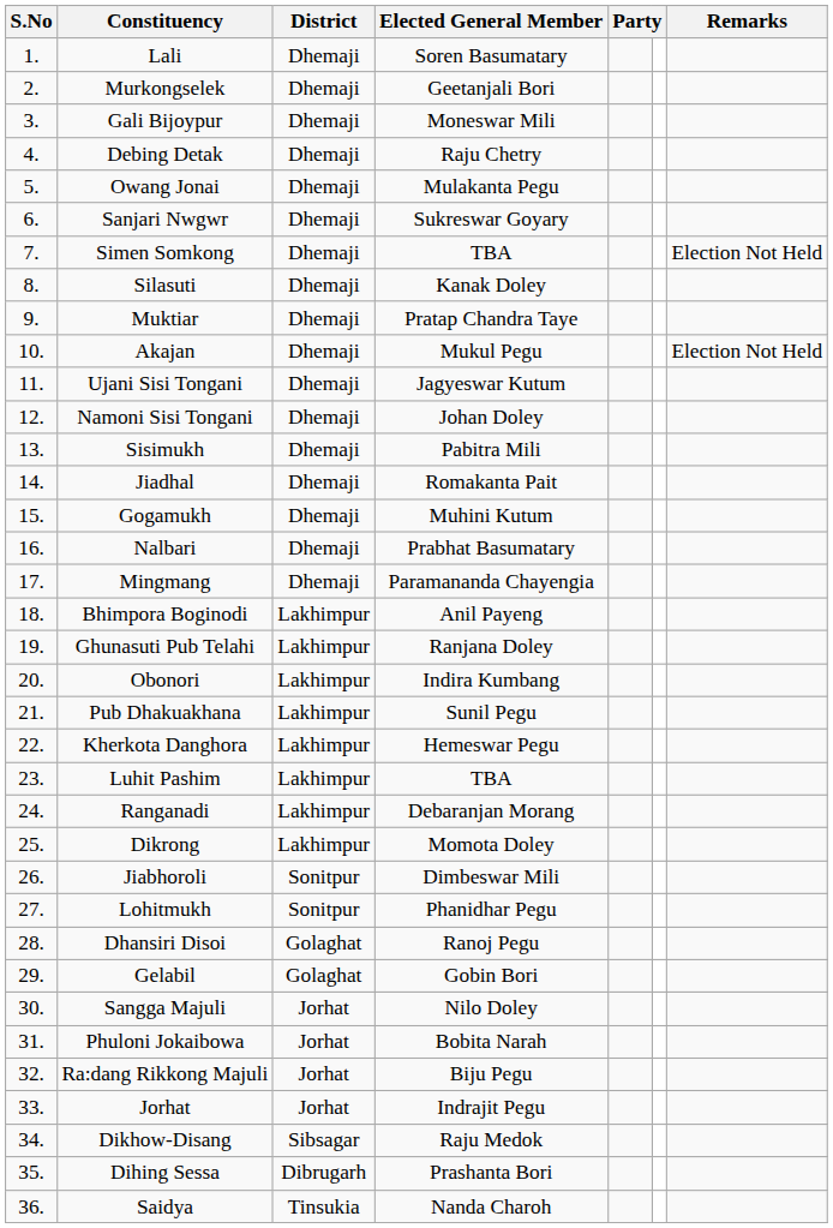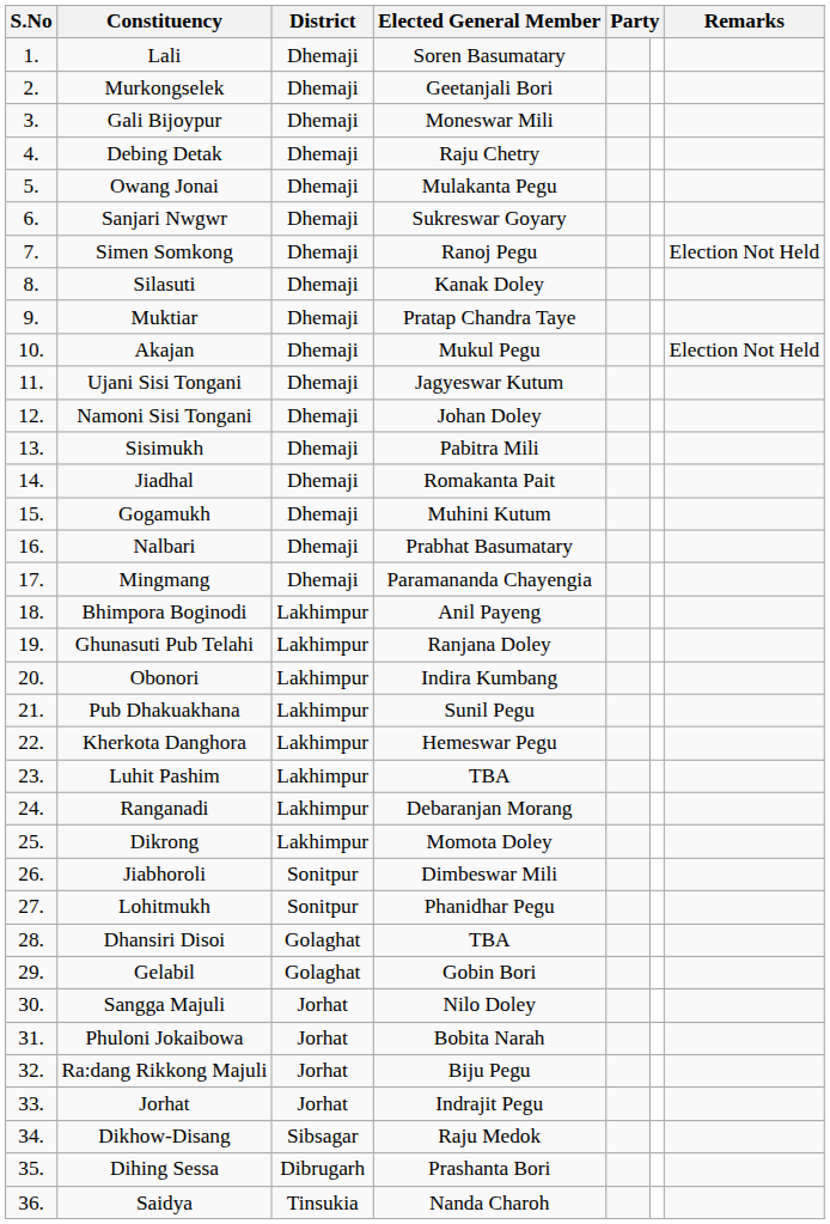 <table class="wikitable sortable" style="text-align:center;">
 <tr>
 <th>S.No</th>
 <th>Constituency</th>
 <th>District</th>
 <th>Elected General Member</th>
 <th colspan="2" scope="col">Party</th>
 <th>Remarks</th>
 </tr>
 <tr>
 <td>1.</td>
 <td>Lali</td>
 <td>Dhemaji</td>
 <td>Soren Basumatary</td>
 <td></td>
 <td width="4px" bgcolor="white"></td>
 <td></td>
 </tr>
 <tr>
 <td>2.</td>
 <td>Murkongselek</td>
 <td>Dhemaji</td>
 <td>Geetanjali Bori</td>
 <td></td>
 <td width="4px" bgcolor="white"></td>
 <td></td>
 </tr>
 <tr>
 <td>3.</td>
 <td>Gali Bijoypur</td>
 <td>Dhemaji</td>
 <td>Moneswar Mili</td>
 <td></td>
 <td width="4px" bgcolor="white"></td>
 <td></td>
 </tr>
 <tr>
 <td>4.</td>
 <td>Debing Detak</td>
 <td>Dhemaji</td>
 <td>Raju Chetry</td>
 <td></td>
 <td width="4px" bgcolor="white"></td>
 <td></td>
 </tr>
 <tr>
 <td>5.</td>
 <td>Owang Jonai</td>
 <td>Dhemaji</td>
 <td>Mulakanta Pegu</td>
 <td></td>
 <td width="4px" bgcolor="white"></td>
 <td></td>
 </tr>
 <tr>
 <td>6.</td>
 <td>Sanjari Nwgwr</td>
 <td>Dhemaji</td>
 <td>Sukreswar Goyary</td>
 <td></td>
 <td width="4px" bgcolor="white"></td>
 <td></td>
 </tr>
 <tr>
 <td>7.</td>
 <td>Simen Somkong</td>
 <td>Dhemaji</td>
-<td>TBA</td>
+<td>Ranoj Pegu</td>
 <td></td>
 <td width="4px" bgcolor="white"></td>
 <td>Election Not Held</td>
 </tr>
 <tr>
 <td>8.</td>
 <td>Silasuti</td>
 <td>Dhemaji</td>
 <td>Kanak Doley</td>
 <td></td>
 <td width="4px" bgcolor="white"></td>
 <td></td>
 </tr>
 <tr>
 <td>9.</td>
 <td>Muktiar</td>
 <td>Dhemaji</td>
 <td>Pratap Chandra Taye</td>
 <td></td>
 <td width="4px" bgcolor="white"></td>
 <td></td>
 </tr>
 <tr>
 <td>10.</td>
 <td>Akajan</td>
 <td>Dhemaji</td>
 <td>Mukul Pegu</td>
 <td></td>
 <td width="4px" bgcolor="white"></td>
 <td>Election Not Held</td>
 </tr>
 <tr>
 <td>11.</td>
 <td>Ujani Sisi Tongani</td>
 <td>Dhemaji</td>
 <td>Jagyeswar Kutum</td>
 <td></td>
 <td width="4px" bgcolor="white"></td>
 <td></td>
 </tr>
 <tr>
 <td>12.</td>
 <td>Namoni Sisi Tongani</td>
 <td>Dhemaji</td>
 <td>Johan Doley</td>
 <td></td>
 <td width="4px" bgcolor="white"></td>
 <td></td>
 </tr>
 <tr>
 <td>13.</td>
 <td>Sisimukh</td>
 <td>Dhemaji</td>
 <td>Pabitra Mili</td>
 <td></td>
 <td width="4px" bgcolor="white"></td>
 <td></td>
 </tr>
 <tr>
 <td>14.</td>
 <td>Jiadhal</td>
 <td>Dhemaji</td>
 <td>Romakanta Pait</td>
 <td></td>
 <td width="4px" bgcolor="white"></td>
 <td></td>
 </tr>
 <tr>
 <td>15.</td>
 <td>Gogamukh</td>
 <td>Dhemaji</td>
 <td>Muhini Kutum</td>
 <td></td>
 <td width="4px" bgcolor="white"></td>
 <td></td>
 </tr>
 <tr>
 <td>16.</td>
 <td>Nalbari</td>
 <td>Dhemaji</td>
 <td>Prabhat Basumatary</td>
 <td></td>
 <td width="4px" bgcolor="white"></td>
 <td></td>
 </tr>
 <tr>
 <td>17.</td>
 <td>Mingmang</td>
 <td>Dhemaji</td>
 <td>Paramananda Chayengia</td>
 <td></td>
 <td width="4px" bgcolor="white"></td>
 <td></td>
 </tr>
 <tr>
 <td>18.</td>
 <td>Bhimpora Boginodi</td>
 <td>Lakhimpur</td>
 <td>Anil Payeng</td>
 <td></td>
 <td width="4px" bgcolor="white"></td>
 <td></td>
 </tr>
 <tr>
 <td>19.</td>
 <td>Ghunasuti Pub Telahi</td>
 <td>Lakhimpur</td>
 <td>Ranjana Doley</td>
 <td></td>
 <td width="4px" bgcolor="white"></td>
 <td></td>
 </tr>
 <tr>
 <td>20.</td>
 <td>Obonori</td>
 <td>Lakhimpur</td>
 <td>Indira Kumbang</td>
 <td></td>
 <td width="4px" bgcolor="white"></td>
 <td></td>
 </tr>
 <tr>
 <td>21.</td>
 <td>Pub Dhakuakhana</td>
 <td>Lakhimpur</td>
 <td>Sunil Pegu</td>
 <td></td>
 <td width="4px" bgcolor="white"></td>
 <td></td>
 </tr>
 <tr>
 <td>22.</td>
 <td>Kherkota Danghora</td>
 <td>Lakhimpur</td>
 <td>Hemeswar Pegu</td>
 <td></td>
 <td width="4px" bgcolor="white"></td>
 <td></td>
 </tr>
 <tr>
 <td>23.</td>
 <td>Luhit Pashim</td>
 <td>Lakhimpur</td>
 <td>TBA</td>
 <td></td>
 <td width="4px" bgcolor="white"></td>
 <td></td>
 </tr>
 <tr>
 <td>24.</td>
 <td>Ranganadi</td>
 <td>Lakhimpur</td>
 <td>Debaranjan Morang</td>
 <td></td>
 <td width="4px" bgcolor="white"></td>
 <td></td>
 </tr>
 <tr>
 <td>25.</td>
 <td>Dikrong</td>
 <td>Lakhimpur</td>
 <td>Momota Doley</td>
 <td></td>
 <td width="4px" bgcolor="white"></td>
 <td></td>
 </tr>
 <tr>
 <td>26.</td>
 <td>Jiabhoroli</td>
 <td>Sonitpur</td>
 <td>Dimbeswar Mili</td>
 <td></td>
 <td width="4px" bgcolor="white"></td>
 <td></td>
 </tr>
 <tr>
 <td>27.</td>
 <td>Lohitmukh</td>
 <td>Sonitpur</td>
 <td>Phanidhar Pegu</td>
 <td></td>
 <td width="4px" bgcolor="white"></td>
 <td></td>
 </tr>
 <tr>
 <td>28.</td>
 <td>Dhansiri Disoi</td>
 <td>Golaghat</td>
-<td>Ranoj Pegu</td>
+<td>TBA</td>
 <td></td>
 <td width="4px" bgcolor="white"></td>
 <td></td>
 </tr>
 <tr>
 <td>29.</td>
 <td>Gelabil</td>
 <td>Golaghat</td>
 <td>Gobin Bori</td>
 <td></td>
 <td width="4px" bgcolor="white"></td>
 <td></td>
 </tr>
 <tr>
 <td>30.</td>
 <td>Sangga Majuli</td>
 <td>Jorhat</td>
 <td>Nilo Doley</td>
 <td></td>
 <td width="4px" bgcolor="white"></td>
 <td></td>
 </tr>
 <tr>
 <td>31.</td>
 <td>Phuloni Jokaibowa</td>
 <td>Jorhat</td>
 <td>Bobita Narah</td>
 <td></td>
 <td width="4px" bgcolor="white"></td>
 <td></td>
 </tr>
 <tr>
 <td>32.</td>
 <td>Ra:dang Rikkong Majuli</td>
 <td>Jorhat</td>
 <td>Biju Pegu</td>
 <td></td>
 <td width="4px" bgcolor="white"></td>
 <td></td>
 </tr>
 <tr>
 <td>33.</td>
 <td>Jorhat</td>
 <td>Jorhat</td>
 <td>Indrajit Pegu</td>
 <td></td>
 <td width="4px" bgcolor="white"></td>
 <td></td>
 </tr>
 <tr>
 <td>34.</td>
 <td>Dikhow-Disang</td>
 <td>Sibsagar</td>
 <td>Raju Medok</td>
 <td></td>
 <td width="4px" bgcolor="white"></td>
 <td></td>
 </tr>
 <tr>
 <td>35.</td>
 <td>Dihing Sessa</td>
 <td>Dibrugarh</td>
 <td>Prashanta Bori</td>
 <td></td>
 <td width="4px" bgcolor="white"></td>
 <td></td>
 </tr>
 <tr>
 <td>36.</td>
 <td>Saidya</td>
 <td>Tinsukia</td>
 <td>Nanda Charoh</td>
 <td></td>
 <td width="4px" bgcolor="white"></td>
 <td></td>
 </tr>
 <tr>
 </tr>
 </table>
